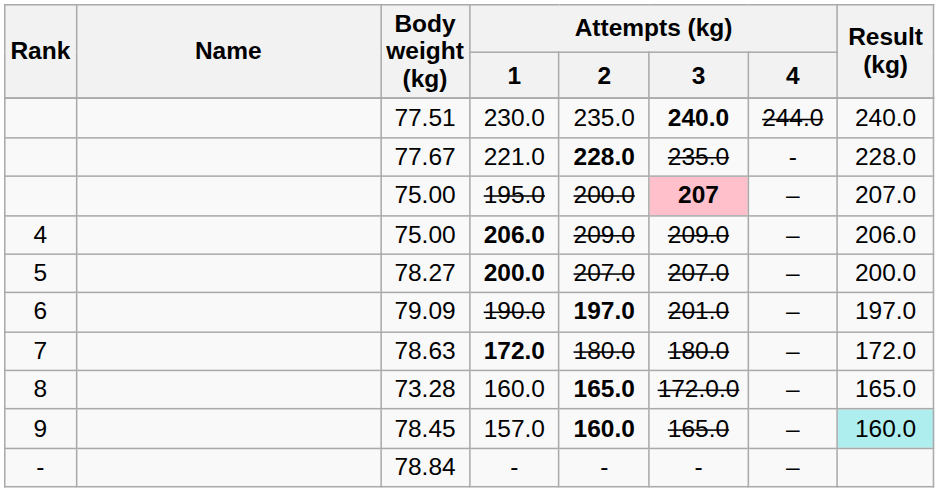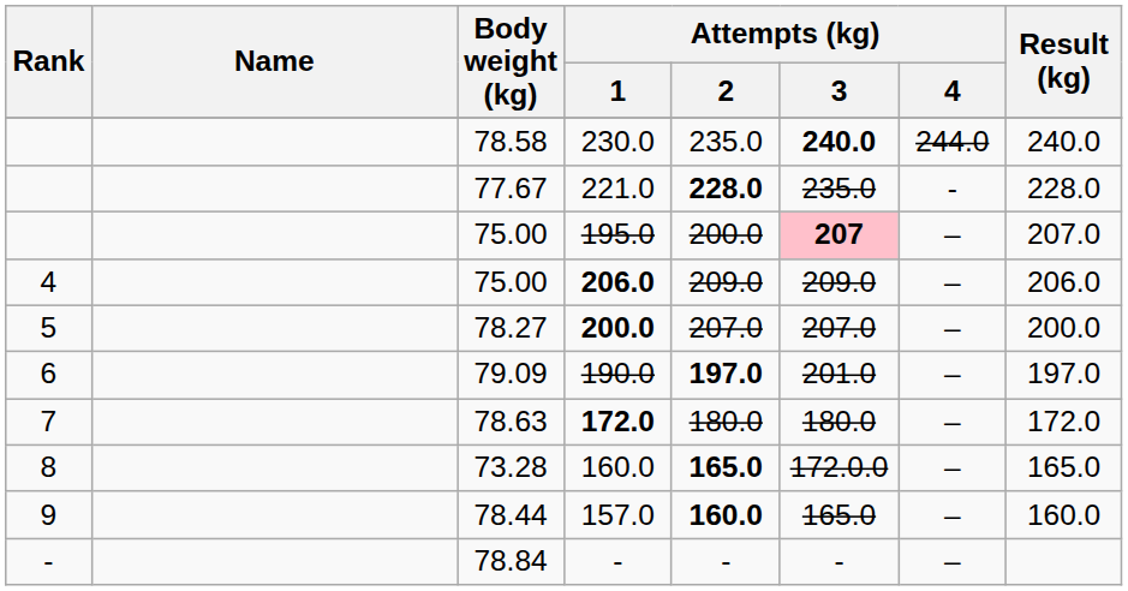 <table class="wikitable" style="text-align:center;">
 <tr>
 <th rowspan=2>Rank</th>
 <th rowspan=2 width=305>Name</th>
 <th rowspan=2 width=50>Body weight (kg)</th>
 <th colspan=4>Attempts (kg)</th>
 <th rowspan=2 width=60>Result (kg)</th>
 </tr>
 <tr>
 <th width=60>1</th>
 <th width=60>2</th>
 <th width=60>3</th>
 <th width=60>4</th>
 </tr>
 <tr>
 </tr>
 <tr>
 <td></td>
 <td align=left></td>
-<td>77.51</td>
+<td>78.58</td>
 <td>230.0</td>
 <td>235.0</td>
 <td><strong>240.0</strong>  </td>
 <td><s>244.0</s></td>
 <td>240.0</td>
 </tr>
 <tr>
 <td></td>
 <td align=left></td>
 <td>77.67</td>
 <td>221.0</td>
 <td><strong>228.0</strong></td>
 <td><s>235.0</s></td>
 <td>-</td>
 <td>228.0</td>
 </tr>
 <tr>
 <td></td>
 <td align=left></td>
 <td>75.00</td>
 <td><s>195.0</s></td>
 <td><s>200.0</s></td>
 <td style="background: pink;"><strong>207</strong></td>
 <td>–</td>
 <td>207.0</td>
 </tr>
 <tr>
 <td>4</td>
 <td align=left></td>
 <td>75.00</td>
 <td><strong>206.0</strong></td>
 <td><s>209.0</s></td>
 <td><s>209.0</s></td>
 <td>–</td>
 <td>206.0</td>
 </tr>
 <tr>
 <td>5</td>
 <td align=left></td>
 <td>78.27</td>
 <td><strong>200.0</strong></td>
 <td><s>207.0</s></td>
 <td><s>207.0</s></td>
 <td>–</td>
 <td>200.0</td>
 </tr>
 <tr>
 <td>6</td>
 <td align=left></td>
 <td>79.09</td>
 <td><s>190.0</s></td>
 <td><strong>197.0</strong></td>
 <td><s>201.0</s></td>
 <td>–</td>
 <td>197.0</td>
 </tr>
 <tr>
 <td>7</td>
 <td align=left></td>
 <td>78.63</td>
 <td><strong>172.0</strong></td>
 <td><s>180.0</s></td>
 <td><s>180.0</s></td>
 <td>–</td>
 <td>172.0</td>
 </tr>
 <tr>
 <td>8</td>
 <td align=left></td>
 <td>73.28</td>
 <td>160.0</td>
 <td><strong>165.0</strong></td>
 <td><s>172.0.0</s></td>
 <td>–</td>
 <td>165.0</td>
 </tr>
 <tr>
 <td>9</td>
 <td align=left></td>
-<td>78.45</td>
+<td>78.44</td>
 <td>157.0</td>
 <td><strong>160.0</strong></td>
 <td><s>165.0</s></td>
 <td>–</td>
-<td style="background: paleturquoise;">160.0</td>
+<td>160.0</td>
 </tr>
 <tr>
 <td>-</td>
 <td align=left></td>
 <td>78.84</td>
 <td>-</td>
 <td>-</td>
 <td>-</td>
 <td>–</td>
 <td></td>
 </tr>
 </table>
